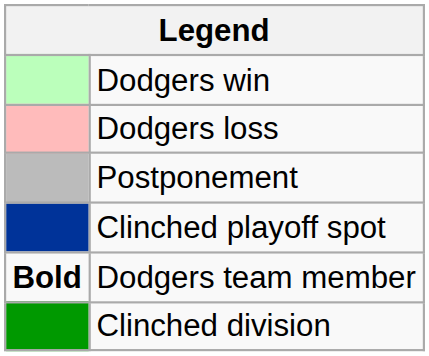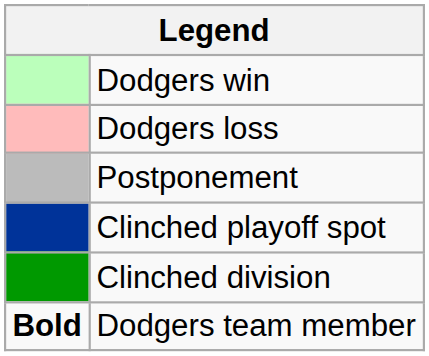 <table class="wikitable" style="font-size:90%">
 <tr>
 <th colspan="2">Legend</th>
 </tr>
 <tr>
 <td bgcolor="#bbffbb"> </td>
 <td>Dodgers win</td>
 </tr>
 <tr>
 <td bgcolor="#ffbbbb"> </td>
 <td>Dodgers loss</td>
 </tr>
 <tr>
 <td bgcolor="#bbbbbb"> </td>
 <td>Postponement</td>
 </tr>
 <tr>
 <td bgcolor="#039"> </td>
 <td>Clinched playoff spot</td>
 </tr>
 <tr>
+<td bgcolor="#090"> </td>
+<td>Clinched division</td>
+</tr>
+<tr>
 <td><strong>Bold</strong></td>
 <td>Dodgers team member</td>
 </tr>
-<tr>
-<td bgcolor="#090"> </td>
-<td>Clinched division</td>
-</tr>
 </table>
